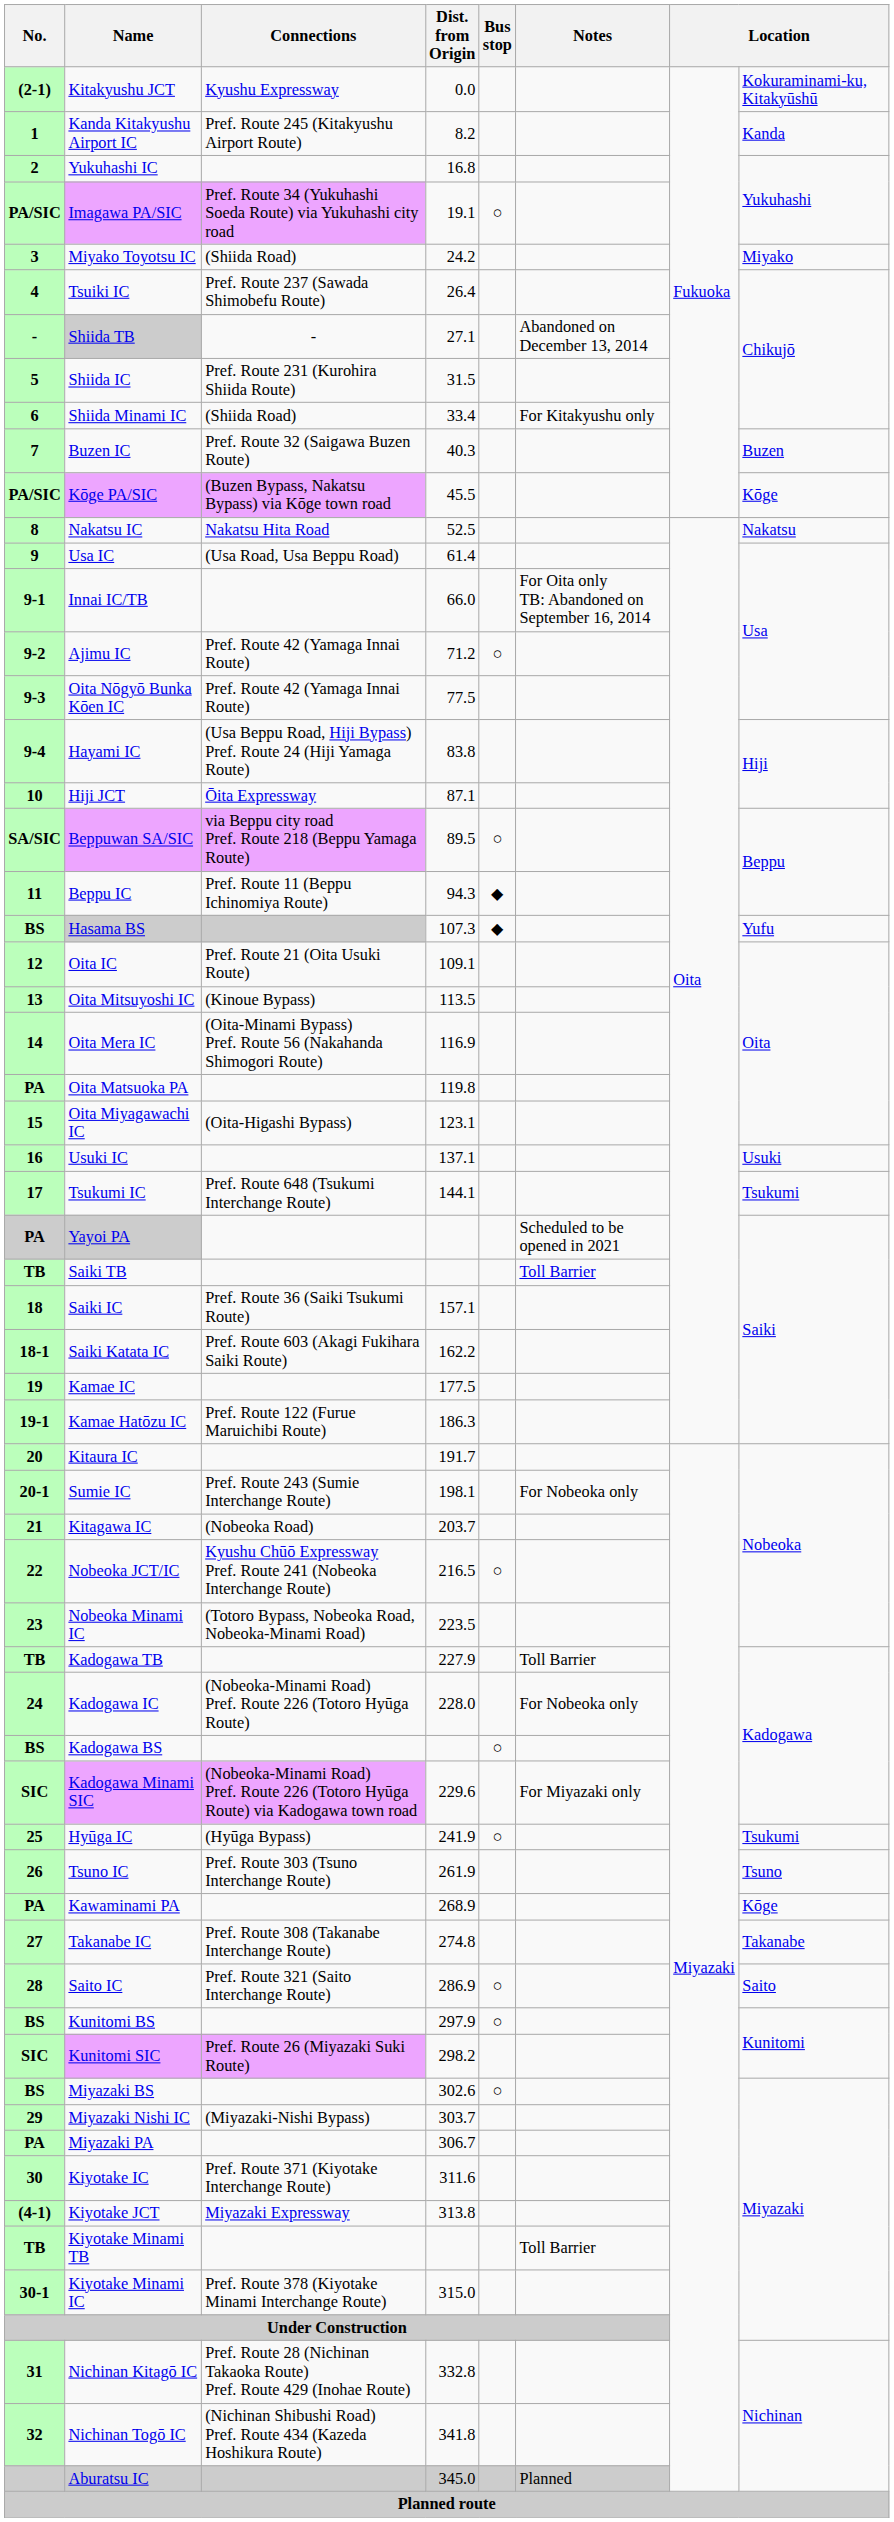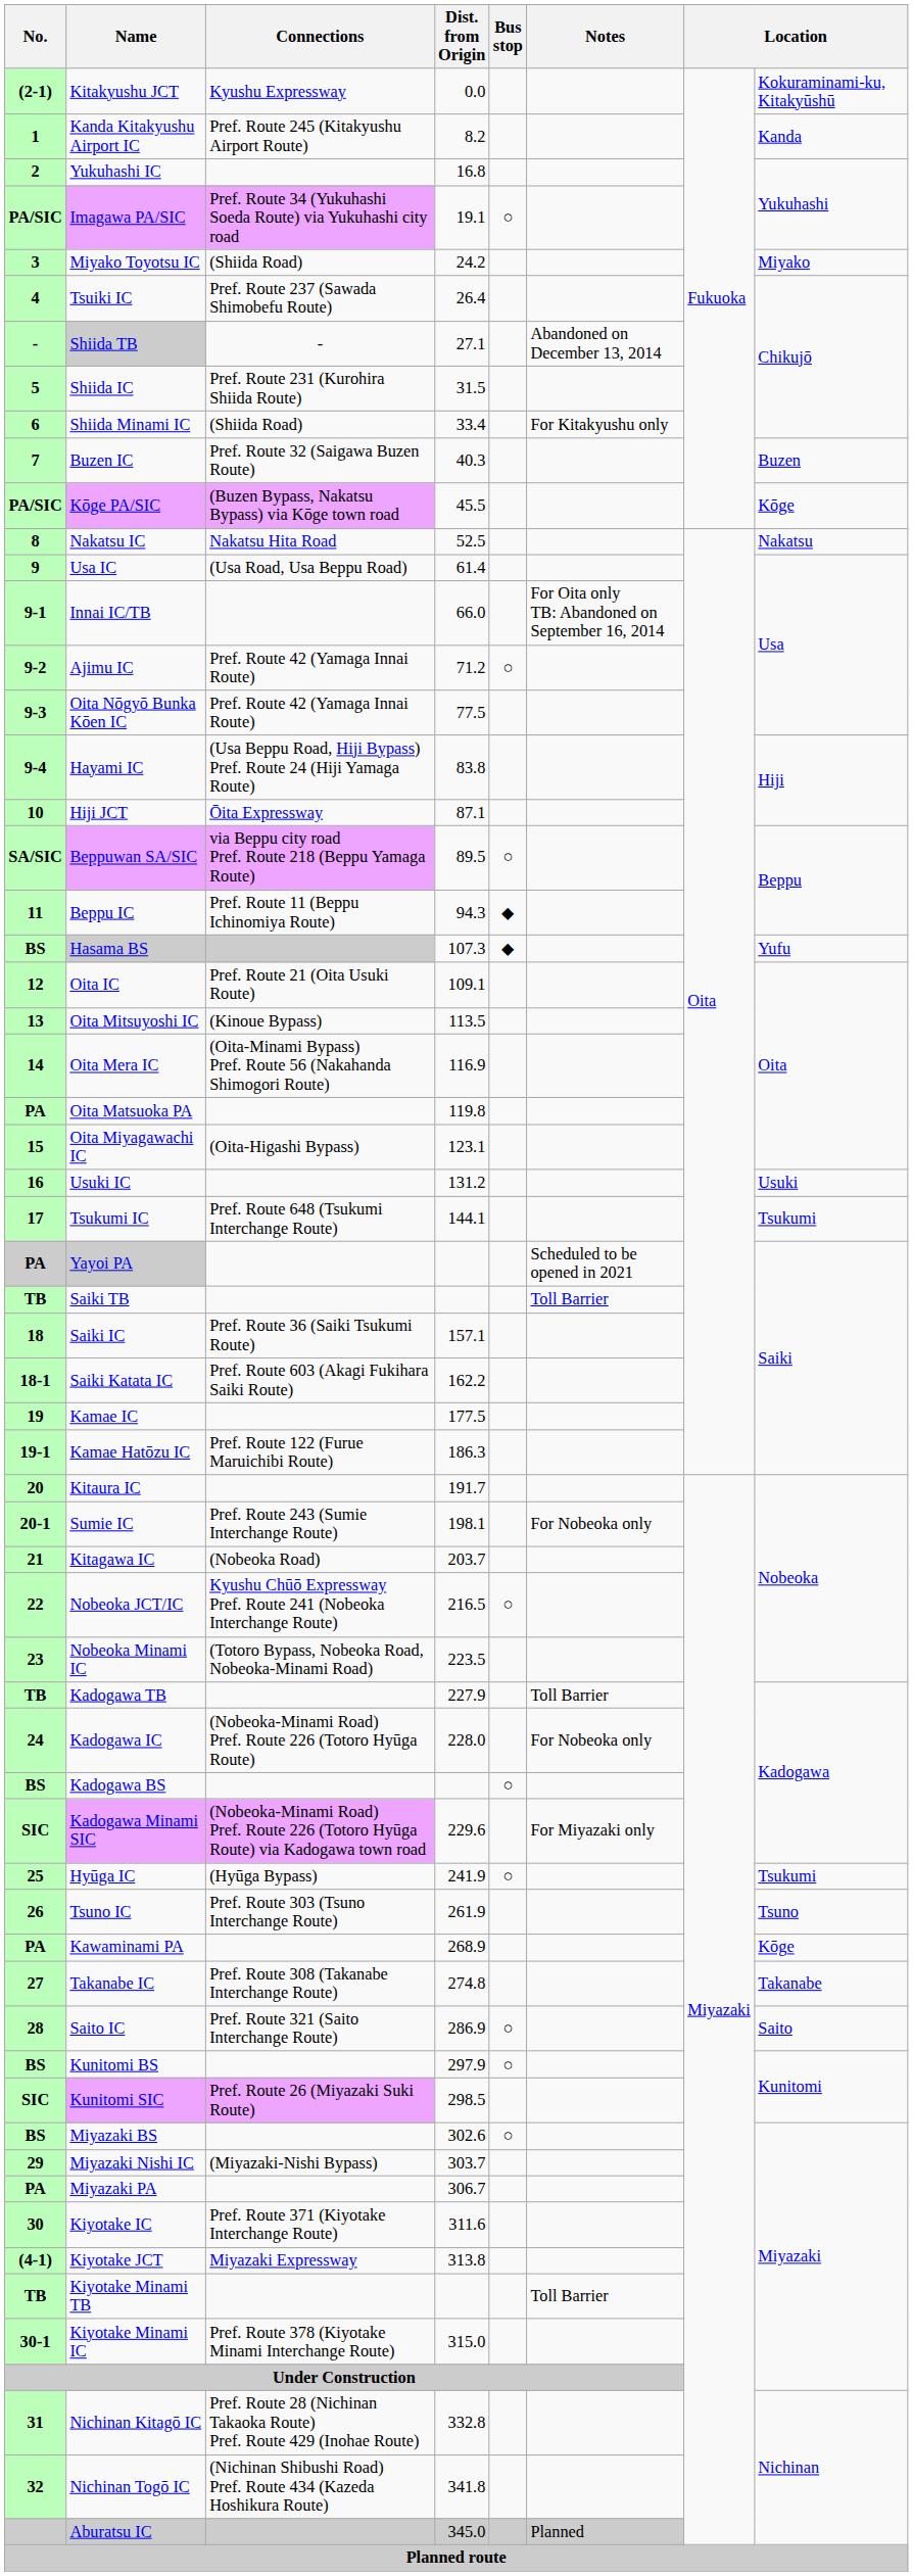 <table class="wikitable">
 <tr>
 <th>No.</th>
 <th>Name</th>
 <th>Connections</th>
 <th>Dist.<br>from<br>Origin</th>
 <th>Bus<br>stop</th>
 <th>Notes</th>
 <th colspan="2">Location</th>
 </tr>
 <tr>
 <th style="background-color: #BFB;">(2-1)</th>
 <td><a href='#'>Kitakyushu JCT</a></td>
 <td> <a href='#'>Kyushu Expressway</a></td>
 <td style="text-align: right;">0.0</td>
 <td></td>
 <td></td>
 <td rowspan="11" style="width:1em;"><a href='#'>Fukuoka</a></td>
 <td><a href='#'>Kokuraminami-ku, Kitakyūshū</a></td>
 </tr>
 <tr>
 <th style="background-color: #BFB;">1</th>
 <td><a href='#'>Kanda Kitakyushu Airport IC</a></td>
 <td>Pref. Route 245 (Kitakyushu Airport Route)</td>
 <td style="text-align: right;">8.2</td>
 <td></td>
 <td></td>
 <td><a href='#'>Kanda</a></td>
 </tr>
 <tr>
 <th style="background-color: #BFB;">2</th>
 <td><a href='#'>Yukuhashi IC</a></td>
 <td></td>
 <td style="text-align: right;">16.8</td>
 <td></td>
 <td></td>
 <td rowspan="2"><a href='#'>Yukuhashi</a></td>
 </tr>
 <tr>
 <th style="background-color: #BFB;">PA/SIC</th>
 <td style="background-color:#eda5ff;"><a href='#'>Imagawa PA/SIC</a></td>
 <td style="background-color:#eda5ff;">Pref. Route 34 (Yukuhashi Soeda Route) via Yukuhashi city road</td>
 <td style="text-align: right;">19.1</td>
 <td style="text-align:center; ">○</td>
 <td></td>
 </tr>
 <tr>
 <th style="background-color: #BFB;">3</th>
 <td><a href='#'>Miyako Toyotsu IC</a></td>
 <td> (Shiida Road)</td>
 <td style="text-align: right;">24.2</td>
 <td></td>
 <td></td>
 <td><a href='#'>Miyako</a></td>
 </tr>
 <tr>
 <th style="background-color: #BFB;">4</th>
 <td><a href='#'>Tsuiki IC</a></td>
 <td>Pref. Route 237 (Sawada Shimobefu Route)</td>
 <td style="text-align: right;">26.4</td>
 <td></td>
 <td></td>
 <td rowspan="4"><a href='#'>Chikujō</a></td>
 </tr>
 <tr>
 <th style="background-color:#BFB;">-</th>
 <td style="background-color:#CCC;"><a href='#'>Shiida TB</a></td>
 <td style="text-align:center;">-</td>
 <td style="text-align:right;">27.1</td>
 <td></td>
 <td>Abandoned on December 13, 2014</td>
 </tr>
 <tr>
 <th style="background-color:#BFB; ">5</th>
 <td><a href='#'>Shiida IC</a></td>
 <td>Pref. Route 231 (Kurohira Shiida Route)</td>
 <td style="text-align: right;">31.5</td>
 <td></td>
 <td></td>
 </tr>
 <tr>
 <th style="background-color:#BFB; ">6</th>
 <td><a href='#'>Shiida Minami IC</a></td>
 <td> (Shiida Road)</td>
 <td style="text-align: right;">33.4</td>
 <td></td>
 <td>For Kitakyushu only</td>
 </tr>
 <tr>
 <th style="background-color:#BFB; ">7</th>
 <td><a href='#'>Buzen IC</a></td>
 <td>Pref. Route 32 (Saigawa Buzen Route)</td>
 <td style="text-align: right;">40.3</td>
 <td></td>
 <td></td>
 <td><a href='#'>Buzen</a></td>
 </tr>
 <tr>
 <th style="background-color:#BFB; ">PA/SIC</th>
 <td style="background-color:#eda5ff;"><a href='#'>Kōge PA/SIC</a></td>
 <td style="background-color:#eda5ff;"> (Buzen Bypass, Nakatsu Bypass) via Kōge town road</td>
 <td style="text-align: right;">45.5</td>
 <td></td>
 <td></td>
 <td><a href='#'>Kōge</a></td>
 </tr>
 <tr>
 <th style="background-color: #BFB;">8</th>
 <td><a href='#'>Nakatsu IC</a></td>
 <td><a href='#'>Nakatsu Hita Road</a></td>
 <td style="text-align: right;">52.5</td>
 <td></td>
 <td></td>
 <td rowspan="23" style="width:1em;"><a href='#'>Oita</a></td>
 <td><a href='#'>Nakatsu</a></td>
 </tr>
 <tr>
 <th style="background-color: #BFB;">9</th>
 <td><a href='#'>Usa IC</a></td>
 <td> (Usa Road, Usa Beppu Road)</td>
 <td style="text-align: right;">61.4</td>
 <td></td>
 <td></td>
 <td rowspan="4"><a href='#'>Usa</a></td>
 </tr>
 <tr>
 <th style="background-color:#BFB; ">9-1</th>
 <td><a href='#'>Innai IC/TB</a></td>
 <td></td>
 <td style="text-align: right;">66.0</td>
 <td></td>
 <td>For Oita only<br>TB: Abandoned on September 16, 2014</td>
 </tr>
 <tr>
 <th style="background-color:#BFB; ">9-2</th>
 <td><a href='#'>Ajimu IC</a></td>
 <td>Pref. Route 42 (Yamaga Innai Route)</td>
 <td style="text-align: right;">71.2</td>
 <td style="text-align:center; ">○</td>
 <td></td>
 </tr>
 <tr>
 <th style="background-color:#BFB; ">9-3</th>
 <td><a href='#'>Oita Nōgyō Bunka Kōen IC</a></td>
 <td>Pref. Route 42 (Yamaga Innai Route)</td>
 <td style="text-align: right;">77.5</td>
 <td></td>
 <td></td>
 </tr>
 <tr>
 <th style="background-color:#BFB; ">9-4</th>
 <td><a href='#'>Hayami IC</a></td>
 <td> (Usa Beppu Road,  <a href='#'>Hiji Bypass</a>)<br>Pref. Route 24 (Hiji Yamaga Route)</td>
 <td style="text-align: right;">83.8</td>
 <td></td>
 <td></td>
 <td rowspan="2"><a href='#'>Hiji</a></td>
 </tr>
 <tr>
 <th style="background-color:#BFB; ">10</th>
 <td><a href='#'>Hiji JCT</a></td>
 <td> <a href='#'>Ōita Expressway</a></td>
 <td style="text-align: right;">87.1</td>
 <td></td>
 <td></td>
 </tr>
 <tr>
 <th style="background-color: #BFB;">SA/SIC</th>
 <td style="background-color:#eda5ff;"><a href='#'>Beppuwan SA/SIC</a></td>
 <td style="background-color:#eda5ff;"> via Beppu city road<br>Pref. Route 218 (Beppu Yamaga Route)</td>
 <td style="text-align: right;">89.5</td>
 <td style="text-align:center; ">○</td>
 <td></td>
 <td rowspan="2"><a href='#'>Beppu</a></td>
 </tr>
 <tr>
 <th style="background-color:#BFB; ">11</th>
 <td><a href='#'>Beppu IC</a></td>
 <td>Pref. Route 11 (Beppu Ichinomiya Route)</td>
 <td style="text-align: right;">94.3</td>
 <td style="text-align:center; ">◆</td>
 <td></td>
 </tr>
 <tr>
 <th style="background-color: #BFB;">BS</th>
 <td style="background-color:#CCC;"><a href='#'>Hasama BS</a></td>
 <td style="background-color:#CCC;"></td>
 <td style="text-align: right;">107.3</td>
 <td style="text-align:center; ">◆</td>
 <td></td>
 <td><a href='#'>Yufu</a></td>
 </tr>
 <tr>
 <th style="background-color:#BFB; ">12</th>
 <td><a href='#'>Oita IC</a></td>
 <td>Pref. Route 21 (Oita Usuki Route)</td>
 <td style="text-align: right;">109.1</td>
 <td></td>
 <td></td>
 <td rowspan="5"><a href='#'>Oita</a></td>
 </tr>
 <tr>
 <th style="background-color:#BFB; ">13</th>
 <td><a href='#'>Oita Mitsuyoshi IC</a></td>
 <td> (Kinoue Bypass)</td>
 <td style="text-align: right;">113.5</td>
 <td></td>
 <td></td>
 </tr>
 <tr>
 <th style="background-color: #BFB;">14</th>
 <td><a href='#'>Oita Mera IC</a></td>
 <td> (Oita-Minami Bypass)<br>Pref. Route 56 (Nakahanda Shimogori Route)</td>
 <td style="text-align: right;">116.9</td>
 <td></td>
 <td></td>
 </tr>
 <tr>
 <th style="background-color: #BFB;">PA</th>
 <td><a href='#'>Oita Matsuoka PA</a></td>
 <td></td>
 <td style="text-align: right;">119.8</td>
 <td></td>
 <td></td>
 </tr>
 <tr>
 <th style="background-color: #BFB;">15</th>
 <td><a href='#'>Oita Miyagawachi IC</a></td>
 <td> (Oita-Higashi Bypass)</td>
 <td style="text-align: right;">123.1</td>
 <td></td>
 <td></td>
 </tr>
 <tr>
 <th style="background-color: #BFB;">16</th>
 <td><a href='#'>Usuki IC</a></td>
 <td></td>
-<td style="text-align: right;">137.1</td>
+<td style="text-align: right;">131.2</td>
 <td></td>
 <td></td>
 <td><a href='#'>Usuki</a></td>
 </tr>
 <tr>
 <th style="background-color: #BFB;">17</th>
 <td><a href='#'>Tsukumi IC</a></td>
 <td>Pref. Route 648 (Tsukumi Interchange Route)</td>
 <td style="text-align: right;">144.1</td>
 <td></td>
 <td></td>
 <td><a href='#'>Tsukumi</a></td>
 </tr>
 <tr>
 <th style="background-color:#CCC; ">PA</th>
 <td style="background-color:#CCC; "><a href='#'>Yayoi PA</a></td>
 <td></td>
 <td></td>
 <td></td>
 <td>Scheduled to be opened in 2021</td>
 <td rowspan="6"><a href='#'>Saiki</a></td>
 </tr>
 <tr>
 <th style="background-color: #BFB;">TB</th>
 <td><a href='#'>Saiki TB</a></td>
 <td></td>
 <td></td>
 <td></td>
 <td><a href='#'>Toll Barrier</a></td>
 </tr>
 <tr>
 <th style="background-color: #BFB;">18</th>
 <td><a href='#'>Saiki IC</a></td>
 <td>Pref. Route 36 (Saiki Tsukumi Route)</td>
 <td style="text-align: right;">157.1</td>
 <td></td>
 <td></td>
 </tr>
 <tr>
 <th style="background-color: #BFB;">18-1</th>
 <td><a href='#'>Saiki Katata IC</a></td>
 <td>Pref. Route 603 (Akagi Fukihara Saiki Route)</td>
 <td style="text-align: right;">162.2</td>
 <td></td>
 <td></td>
 </tr>
 <tr>
 <th style="background-color: #BFB;">19</th>
 <td><a href='#'>Kamae IC</a></td>
 <td></td>
 <td style="text-align: right;">177.5</td>
 <td></td>
 <td></td>
 </tr>
 <tr>
 <th style="background-color: #BFB;">19-1</th>
 <td><a href='#'>Kamae Hatōzu IC</a></td>
 <td>Pref. Route 122 (Furue Maruichibi Route)</td>
 <td style="text-align: right;">186.3</td>
 <td></td>
 <td></td>
 </tr>
 <tr>
 <th style="background-color: #BFB;">20</th>
 <td><a href='#'>Kitaura IC</a></td>
 <td></td>
 <td style="text-align: right;">191.7</td>
 <td></td>
 <td></td>
 <td rowspan="27" style="width:1em;"><a href='#'>Miyazaki</a></td>
 <td rowspan="5"><a href='#'>Nobeoka</a></td>
 </tr>
 <tr>
 <th style="background-color: #BFB;">20-1</th>
 <td><a href='#'>Sumie IC</a></td>
 <td>Pref. Route 243 (Sumie Interchange Route)</td>
 <td style="text-align: right;">198.1</td>
 <td></td>
 <td>For Nobeoka only</td>
 </tr>
 <tr>
 <th style="background-color: #BFB;">21</th>
 <td><a href='#'>Kitagawa IC</a></td>
 <td> (Nobeoka Road)</td>
 <td style="text-align: right;">203.7</td>
 <td></td>
 <td></td>
 </tr>
 <tr>
 <th style="background-color: #BFB;">22</th>
 <td><a href='#'>Nobeoka JCT/IC</a></td>
 <td> <a href='#'>Kyushu Chūō Expressway</a><br>Pref. Route 241 (Nobeoka Interchange Route)</td>
 <td style="text-align: right;">216.5</td>
 <td style="text-align:center; ">○</td>
 <td></td>
 </tr>
 <tr>
 <th style="background-color: #BFB;">23</th>
 <td><a href='#'>Nobeoka Minami IC</a></td>
 <td> (Totoro Bypass, Nobeoka Road, Nobeoka-Minami Road)</td>
 <td style="text-align: right;">223.5</td>
 <td></td>
 <td></td>
 </tr>
 <tr>
 <th style="background-color: #BFB;">TB</th>
 <td><a href='#'>Kadogawa TB</a></td>
 <td></td>
 <td style="text-align: right;">227.9</td>
 <td></td>
 <td>Toll Barrier</td>
 <td rowspan="4"><a href='#'>Kadogawa</a></td>
 </tr>
 <tr>
 <th style="background-color: #BFB;">24</th>
 <td><a href='#'>Kadogawa IC</a></td>
 <td> (Nobeoka-Minami Road)<br>Pref. Route 226 (Totoro Hyūga Route)</td>
 <td style="text-align: right;">228.0</td>
 <td></td>
 <td>For Nobeoka only</td>
 </tr>
 <tr>
 <th style="background-color: #BFB;">BS</th>
 <td><a href='#'>Kadogawa BS</a></td>
 <td></td>
 <td></td>
 <td style="text-align:center; ">○</td>
 <td></td>
 </tr>
 <tr>
 <th style="background-color:#BFB; ">SIC</th>
 <td style="background-color:#eda5ff;"><a href='#'>Kadogawa Minami SIC</a></td>
 <td style="background-color:#eda5ff;"> (Nobeoka-Minami Road)<br>Pref. Route 226 (Totoro Hyūga Route) via Kadogawa town road</td>
 <td style="text-align: right;">229.6</td>
 <td></td>
 <td>For Miyazaki only</td>
 </tr>
 <tr>
 <th style="background-color: #BFB;">25</th>
 <td><a href='#'>Hyūga IC</a></td>
 <td> (Hyūga Bypass)</td>
 <td style="text-align: right;">241.9</td>
 <td style="text-align:center; ">○</td>
 <td></td>
 <td><a href='#'>Tsukumi</a></td>
 </tr>
 <tr>
 <th style="background-color: #BFB;">26</th>
 <td><a href='#'>Tsuno IC</a></td>
 <td>Pref. Route 303 (Tsuno Interchange Route)</td>
 <td style="text-align: right;">261.9</td>
 <td></td>
 <td></td>
 <td><a href='#'>Tsuno</a></td>
 </tr>
 <tr>
 <th style="background-color: #BFB;">PA</th>
 <td><a href='#'>Kawaminami PA</a></td>
 <td></td>
 <td style="text-align: right;">268.9</td>
 <td></td>
 <td></td>
 <td><a href='#'>Kōge</a></td>
 </tr>
 <tr>
 <th style="background-color: #BFB;">27</th>
 <td><a href='#'>Takanabe IC</a></td>
 <td>Pref. Route 308 (Takanabe Interchange Route)</td>
 <td style="text-align: right;">274.8</td>
 <td></td>
 <td></td>
 <td><a href='#'>Takanabe</a></td>
 </tr>
 <tr>
 <th style="background-color: #BFB;">28</th>
 <td><a href='#'>Saito IC</a></td>
 <td>Pref. Route 321 (Saito Interchange Route)</td>
 <td style="text-align: right;">286.9</td>
 <td style="text-align:center; ">○</td>
 <td></td>
 <td><a href='#'>Saito</a></td>
 </tr>
 <tr>
 <th style="background-color: #BFB;">BS</th>
 <td><a href='#'>Kunitomi BS</a></td>
 <td></td>
 <td style="text-align: right;">297.9</td>
 <td style="text-align:center; ">○</td>
 <td></td>
 <td rowspan="2"><a href='#'>Kunitomi</a></td>
 </tr>
 <tr>
 <th style="background-color:#BFB; ">SIC</th>
 <td style="background-color:#eda5ff; "><a href='#'>Kunitomi SIC</a></td>
 <td style="background-color:#eda5ff; ">Pref. Route 26 (Miyazaki Suki Route)</td>
-<td style="text-align: right;">298.2</td>
+<td style="text-align: right;">298.5</td>
 <td></td>
 </tr>
 <tr>
 <th style="background-color: #BFB;">BS</th>
 <td><a href='#'>Miyazaki BS</a></td>
 <td></td>
 <td style="text-align: right;">302.6</td>
 <td style="text-align:center; ">○</td>
 <td></td>
 <td rowspan="8"><a href='#'>Miyazaki</a></td>
 </tr>
 <tr>
 <th style="background-color: #BFB;">29</th>
 <td><a href='#'>Miyazaki Nishi IC</a></td>
 <td> (Miyazaki-Nishi Bypass)</td>
 <td style="text-align: right;">303.7</td>
 <td></td>
 <td></td>
 </tr>
 <tr>
 <th style="background-color: #BFB;">PA</th>
 <td><a href='#'>Miyazaki PA</a></td>
 <td></td>
 <td style="text-align: right;">306.7</td>
 <td></td>
 <td></td>
 </tr>
 <tr>
 <th style="background-color: #BFB;">30</th>
 <td><a href='#'>Kiyotake IC</a></td>
 <td>Pref. Route 371 (Kiyotake Interchange Route)</td>
 <td style="text-align: right;">311.6</td>
 <td></td>
 <td></td>
 </tr>
 <tr>
 <th style="background-color: #BFB;">(4-1)</th>
 <td><a href='#'>Kiyotake JCT</a></td>
 <td> <a href='#'>Miyazaki Expressway</a></td>
 <td style="text-align: right;">313.8</td>
 <td></td>
 <td></td>
 </tr>
 <tr>
 <th style="background-color: #BFB;">TB</th>
 <td><a href='#'>Kiyotake Minami TB</a></td>
 <td></td>
 <td></td>
 <td></td>
 <td>Toll Barrier</td>
 </tr>
 <tr>
 <th style="background-color: #BFB;">30-1</th>
 <td><a href='#'>Kiyotake Minami IC</a></td>
 <td>Pref. Route 378 (Kiyotake Minami Interchange Route)</td>
 <td style="text-align: right;">315.0</td>
 <td></td>
 <td></td>
 </tr>
 <tr>
 <td colspan="6" style="text-align:center; background-color:#CCC;"><strong>Under Construction</strong></td>
 </tr>
 <tr>
 <th style="background-color: #BFB;">31</th>
 <td><a href='#'>Nichinan Kitagō IC</a></td>
 <td>Pref. Route 28 (Nichinan Takaoka Route)<br>Pref. Route 429 (Inohae Route)</td>
 <td style="text-align: right;">332.8</td>
 <td></td>
 <td></td>
 <td rowspan="3"><a href='#'>Nichinan</a></td>
 </tr>
 <tr>
 <th style="background-color:#BFB; ">32</th>
 <td><a href='#'>Nichinan Togō IC</a></td>
 <td> (Nichinan Shibushi Road)<br>Pref. Route 434 (Kazeda Hoshikura Route)</td>
 <td style="text-align: right;">341.8</td>
 <td></td>
 </tr>
 <tr>
 <th style="background-color:#CCC; "></th>
 <td style="background-color:#CCC; "><a href='#'>Aburatsu IC</a></td>
 <td style="background-color:#CCC; "></td>
 <td style="background-color:#CCC; text-align: right;">345.0</td>
 <td style="background-color:#CCC; "></td>
 <td style="background-color:#CCC; ">Planned</td>
 </tr>
 <tr>
 <td colspan="8" style="text-align:center; background-color:#CCC;"><strong>Planned route</strong></td>
 </tr>
 </table>
